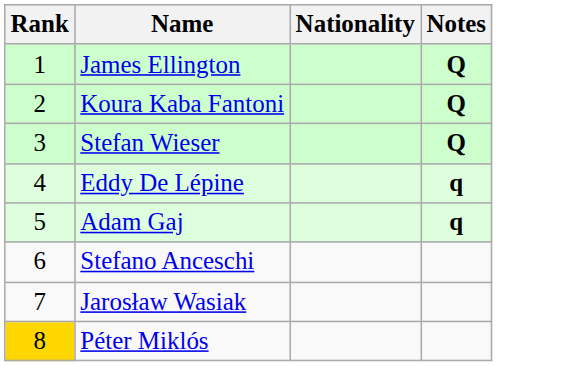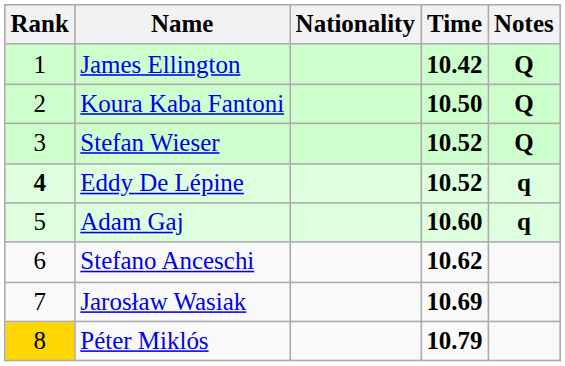 <table class="wikitable sortable" style="text-align:center">
 <tr>
 <th>Rank</th>
 <th>Name</th>
 <th>Nationality</th>
+<th>Time</th>
 <th>Notes</th>
 </tr>
 <tr bgcolor=ccffcc>
 <td>1</td>
 <td align=left><a href='#'>James Ellington</a></td>
 <td align=left></td>
+<td><strong>10.42</strong></td>
 <td><strong>Q</strong></td>
 </tr>
 <tr bgcolor=ccffcc>
 <td>2</td>
 <td align=left><a href='#'>Koura Kaba Fantoni</a></td>
 <td align=left></td>
+<td><strong>10.50</strong></td>
 <td><strong>Q</strong></td>
 </tr>
 <tr bgcolor=ccffcc>
 <td>3</td>
 <td align=left><a href='#'>Stefan Wieser</a></td>
 <td align=left></td>
+<td><strong>10.52</strong></td>
 <td><strong>Q</strong></td>
 </tr>
 <tr bgcolor=ddffdd>
-<td>4</td>
+<td><strong>4</strong></td>
 <td align=left><a href='#'>Eddy De Lépine</a></td>
 <td align=left></td>
+<td><strong>10.52</strong></td>
 <td><strong>q</strong></td>
 </tr>
 <tr bgcolor=ddffdd>
 <td>5</td>
 <td align=left><a href='#'>Adam Gaj</a></td>
 <td align=left></td>
+<td><strong>10.60</strong></td>
 <td><strong>q</strong></td>
 </tr>
 <tr>
 <td>6</td>
 <td align=left><a href='#'>Stefano Anceschi</a></td>
 <td align=left></td>
+<td><strong>10.62</strong></td>
 <td></td>
 </tr>
 <tr>
 <td>7</td>
 <td align=left><a href='#'>Jarosław Wasiak</a></td>
 <td align=left></td>
+<td><strong>10.69</strong></td>
 <td></td>
 </tr>
 <tr>
 <td style="background: gold;">8</td>
 <td align=left><a href='#'>Péter Miklós</a></td>
 <td align=left></td>
+<td><strong>10.79</strong></td>
 <td></td>
 </tr>
 </table>
